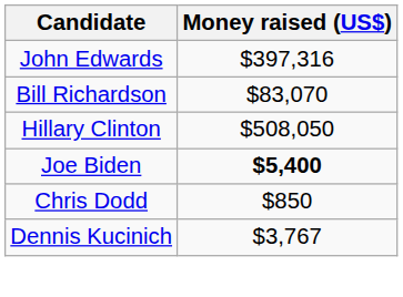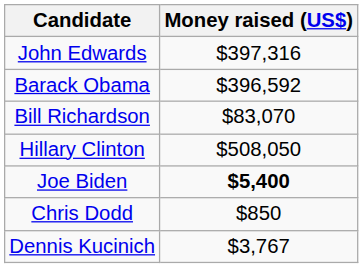 <table class="wikitable" style="text-align:center;">
 <tr>
 <th>Candidate</th>
 <th>Money raised (<a href='#'>US$</a>)</th>
 </tr>
 <tr>
 <td><a href='#'>John Edwards</a></td>
 <td>$397,316</td>
+</tr>
+<tr>
+<td><a href='#'>Barack Obama</a></td>
+<td>$396,592</td>
 </tr>
 <tr>
 <td><a href='#'>Bill Richardson</a></td>
 <td>$83,070</td>
 </tr>
 <tr>
 <td><a href='#'>Hillary Clinton</a></td>
 <td>$508,050</td>
 </tr>
 <tr>
 <td><a href='#'>Joe Biden</a></td>
 <td><strong>$5,400</strong></td>
 </tr>
 <tr>
 <td><a href='#'>Chris Dodd</a></td>
 <td>$850</td>
 </tr>
 <tr>
 <td><a href='#'>Dennis Kucinich</a></td>
 <td>$3,767</td>
 </tr>
 </table>
